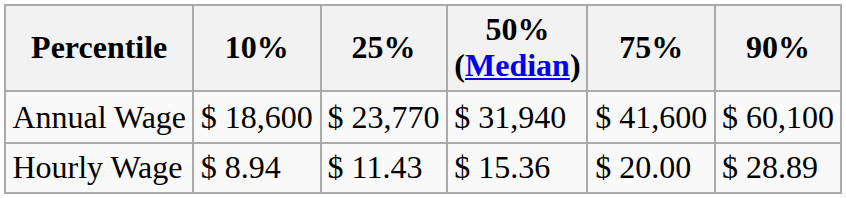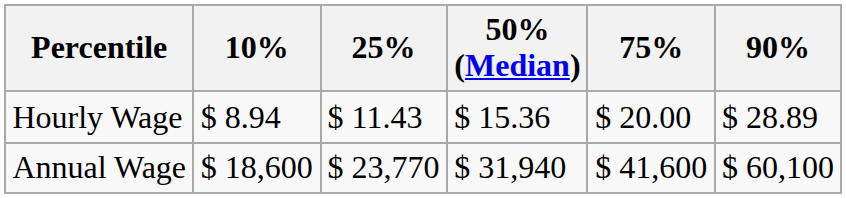 <table class=wikitable>
 <tr>
 <th>Percentile</th>
 <th>10%</th>
 <th>25%</th>
 <th>50%<br>(<a href='#'>Median</a>)</th>
 <th>75%</th>
 <th>90%</th>
 </tr>
 <tr>
+<td>Hourly Wage</td>
+<td>$   8.94</td>
+<td>$  11.43</td>
+<td>$  15.36</td>
+<td>$  20.00</td>
+<td>$  28.89</td>
+</tr>
+<tr>
 <td>Annual Wage</td>
 <td>$     18,600</td>
 <td>$     23,770</td>
 <td>$     31,940</td>
 <td>$     41,600</td>
 <td>$     60,100</td>
 </tr>
-<tr>
-<td>Hourly Wage</td>
-<td>$   8.94</td>
-<td>$  11.43</td>
-<td>$  15.36</td>
-<td>$  20.00</td>
-<td>$  28.89</td>
-</tr>
 </table>
